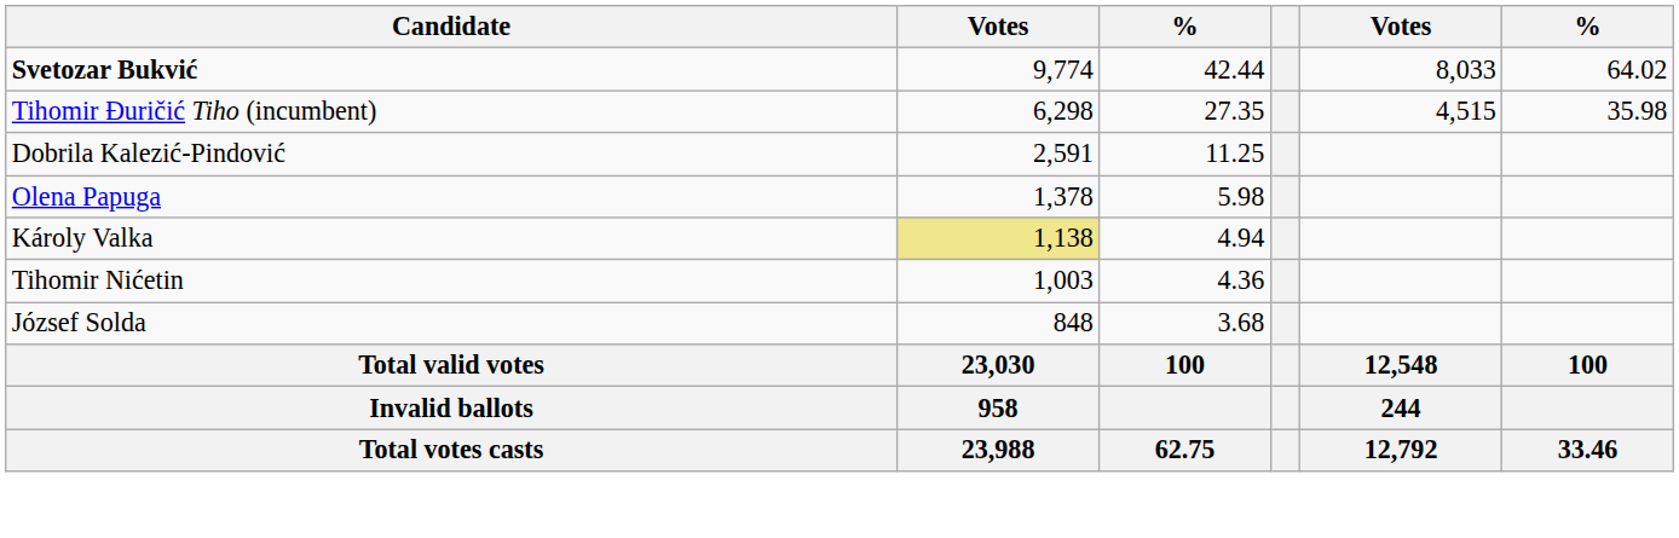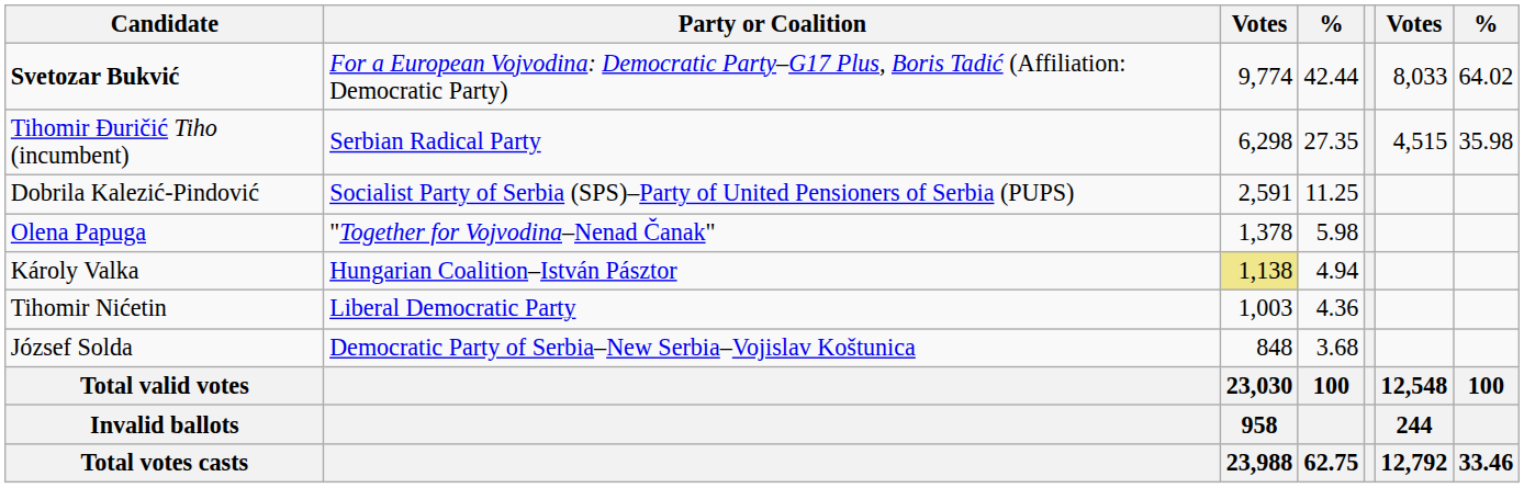 <table style="width:1000px;" class="wikitable">
 <tr>
 <th>Candidate</th>
+<th>Party or Coalition</th>
 <th>Votes</th>
 <th>%</th>
 <th></th>
 <th>Votes</th>
 <th>%</th>
 </tr>
 <tr>
 <td align="left"><strong>Svetozar Bukvić</strong></td>
+<td align="left"><em><a href='#'>For a European Vojvodina</a>: <a href='#'>Democratic Party</a>–<a href='#'>G17 Plus</a>, <a href='#'>Boris Tadić</a></em> (Affiliation: Democratic Party)</td>
 <td align="right">9,774</td>
 <td align="right">42.44</td>
 <th align="left"></th>
 <td align="right">8,033</td>
 <td align="right">64.02</td>
 </tr>
 <tr>
 <td align="left"><a href='#'>Tihomir Đuričić</a> <em>Tiho</em> (incumbent)</td>
+<td align="left"><a href='#'>Serbian Radical Party</a></td>
 <td align="right">6,298</td>
 <td align="right">27.35</td>
 <th align="left"></th>
 <td align="right">4,515</td>
 <td align="right">35.98</td>
 </tr>
 <tr>
 <td align="left">Dobrila Kalezić-Pindović</td>
+<td align="left"><a href='#'>Socialist Party of Serbia</a> (SPS)–<a href='#'>Party of United Pensioners of Serbia</a> (PUPS)</td>
 <td align="right">2,591</td>
 <td align="right">11.25</td>
 <th align="left"></th>
 <td align="right"></td>
 <td align="right"></td>
 </tr>
 <tr>
 <td align="left"><a href='#'>Olena Papuga</a></td>
+<td align="left">"<em><a href='#'>Together for Vojvodina</a></em>–<a href='#'>Nenad Čanak</a>"</td>
 <td align="right">1,378</td>
 <td align="right">5.98</td>
 <th align="left"></th>
 <td align="right"></td>
 <td align="right"></td>
 </tr>
 <tr>
 <td align="left">Károly Valka</td>
+<td align="left"><a href='#'>Hungarian Coalition</a>–<a href='#'>István Pásztor</a></td>
 <td align="right" style="background: khaki;">1,138</td>
 <td align="right">4.94</td>
 <th align="left"></th>
 <td align="right"></td>
 <td align="right"></td>
 </tr>
 <tr>
 <td align="left">Tihomir Nićetin</td>
+<td align="left"><a href='#'>Liberal Democratic Party</a></td>
 <td align="right">1,003</td>
 <td align="right">4.36</td>
 <th align="left"></th>
 <td align="right"></td>
 <td align="right"></td>
 </tr>
 <tr>
 <td align="left">József Solda</td>
+<td align="left"><a href='#'>Democratic Party of Serbia</a>–<a href='#'>New Serbia</a>–<a href='#'>Vojislav Koštunica</a></td>
 <td align="right">848</td>
 <td align="right">3.68</td>
 <th align="left"></th>
 <td align="right"></td>
 <td align="right"></td>
 </tr>
 <tr>
 <th align="left">Total valid votes</th>
+<th align="left"></th>
 <th align="right">23,030</th>
 <th align="right">100</th>
 <th align="left"></th>
 <th align="right">12,548</th>
 <th align="right">100</th>
 </tr>
 <tr>
 <th align="left">Invalid ballots</th>
+<th align="left"></th>
 <th align="right">958</th>
 <th align="right"></th>
 <th align="left"></th>
 <th align="right">244</th>
 <th align="right"></th>
 </tr>
 <tr>
 <th align="left">Total votes casts</th>
+<th align="left"></th>
 <th align="right">23,988</th>
 <th align="right">62.75</th>
 <th align="left"></th>
 <th align="right">12,792</th>
 <th align="right">33.46</th>
 </tr>
 </table>
